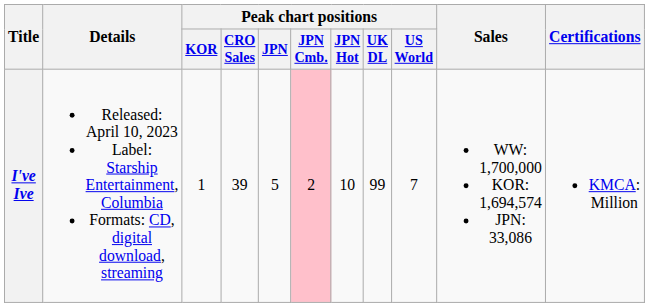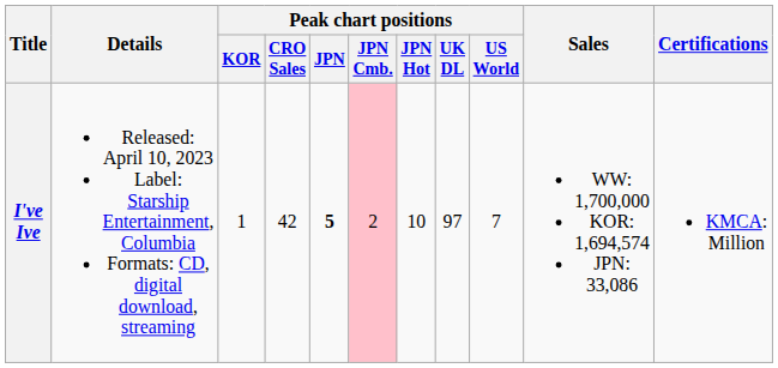 <table class="wikitable plainrowheaders" style="text-align:center">
 <tr>
 <th scope="col" rowspan="2">Title</th>
 <th scope="col" rowspan="2">Details</th>
 <th scope="col" colspan="7">Peak chart positions</th>
 <th scope="col" rowspan="2">Sales</th>
 <th scope="col" rowspan="2"><a href='#'>Certifications</a></th>
 </tr>
 <tr>
 <th scope="col" style="font-size:90%; width:2.5em"><a href='#'>KOR</a><br></th>
 <th scope="col" style="font-size:90%; width:2.5em"><a href='#'>CRO<br>Sales</a><br></th>
 <th scope="col" style="font-size:90%; width:2.5em"><a href='#'>JPN</a><br></th>
 <th scope="col" style="font-size:90%; width:2.5em"><a href='#'>JPN<br>Cmb.</a><br></th>
 <th scope="col" style="font-size:90%; width:2.5em"><a href='#'>JPN<br>Hot</a><br></th>
 <th scope="col" style="font-size:90%; width:2.5em"><a href='#'>UK<br>DL</a><br></th>
 <th scope="col" style="font-size:90%; width:2.5em"><a href='#'>US<br>World</a><br></th>
 </tr>
 <tr>
 <th scope="row"><em><a href='#'>I've Ive</a></em></th>
 <td><br><ul><li>Released: April 10, 2023</li><li>Label: <a href='#'>Starship Entertainment</a>, <a href='#'>Columbia</a></li><li>Formats: <a href='#'>CD</a>, <a href='#'>digital download</a>, <a href='#'>streaming</a></li></ul></td>
 <td>1</td>
-<td>39</td>
-<td>5</td>
+<td>42</td>
+<td><strong>5</strong></td>
 <td style="background: pink;">2</td>
 <td>10</td>
-<td>99</td>
+<td>97</td>
 <td>7</td>
 <td><br><ul><li>WW: 1,700,000</li><li>KOR: 1,694,574</li><li>JPN: 33,086</li></ul></td>
 <td><br><ul><li><a href='#'>KMCA</a>: Million</li></ul></td>
 </tr>
 </table>
